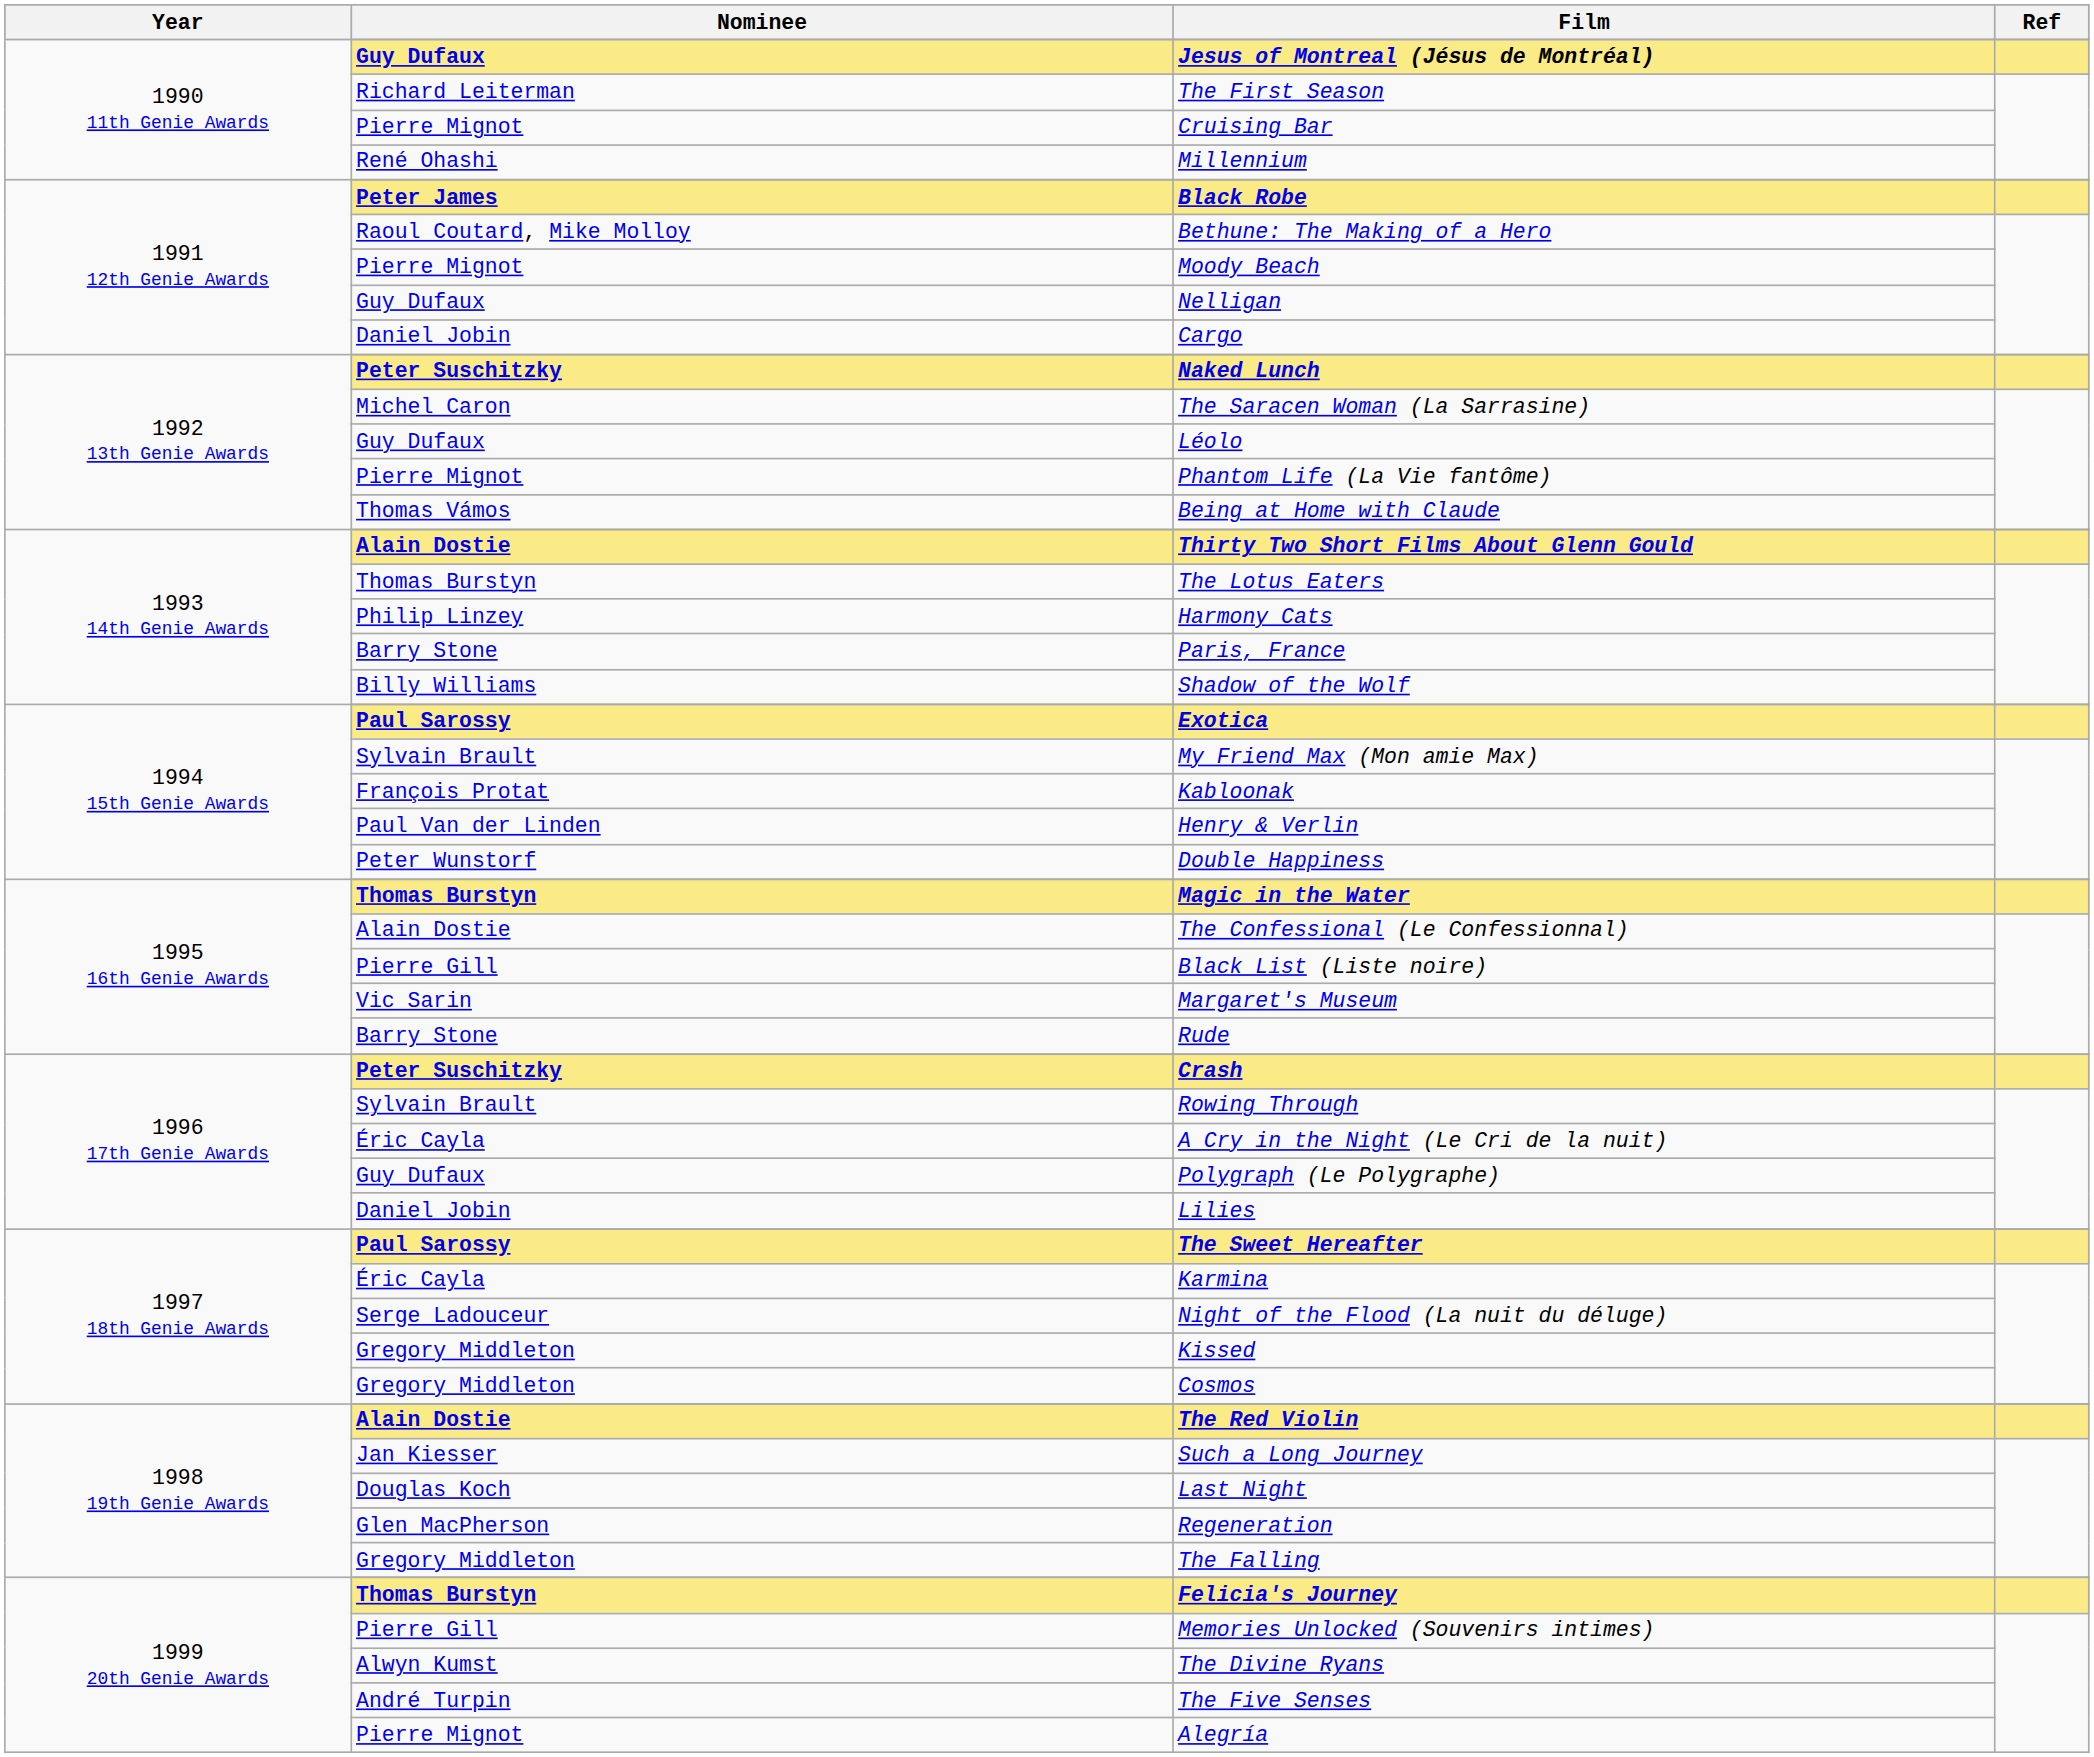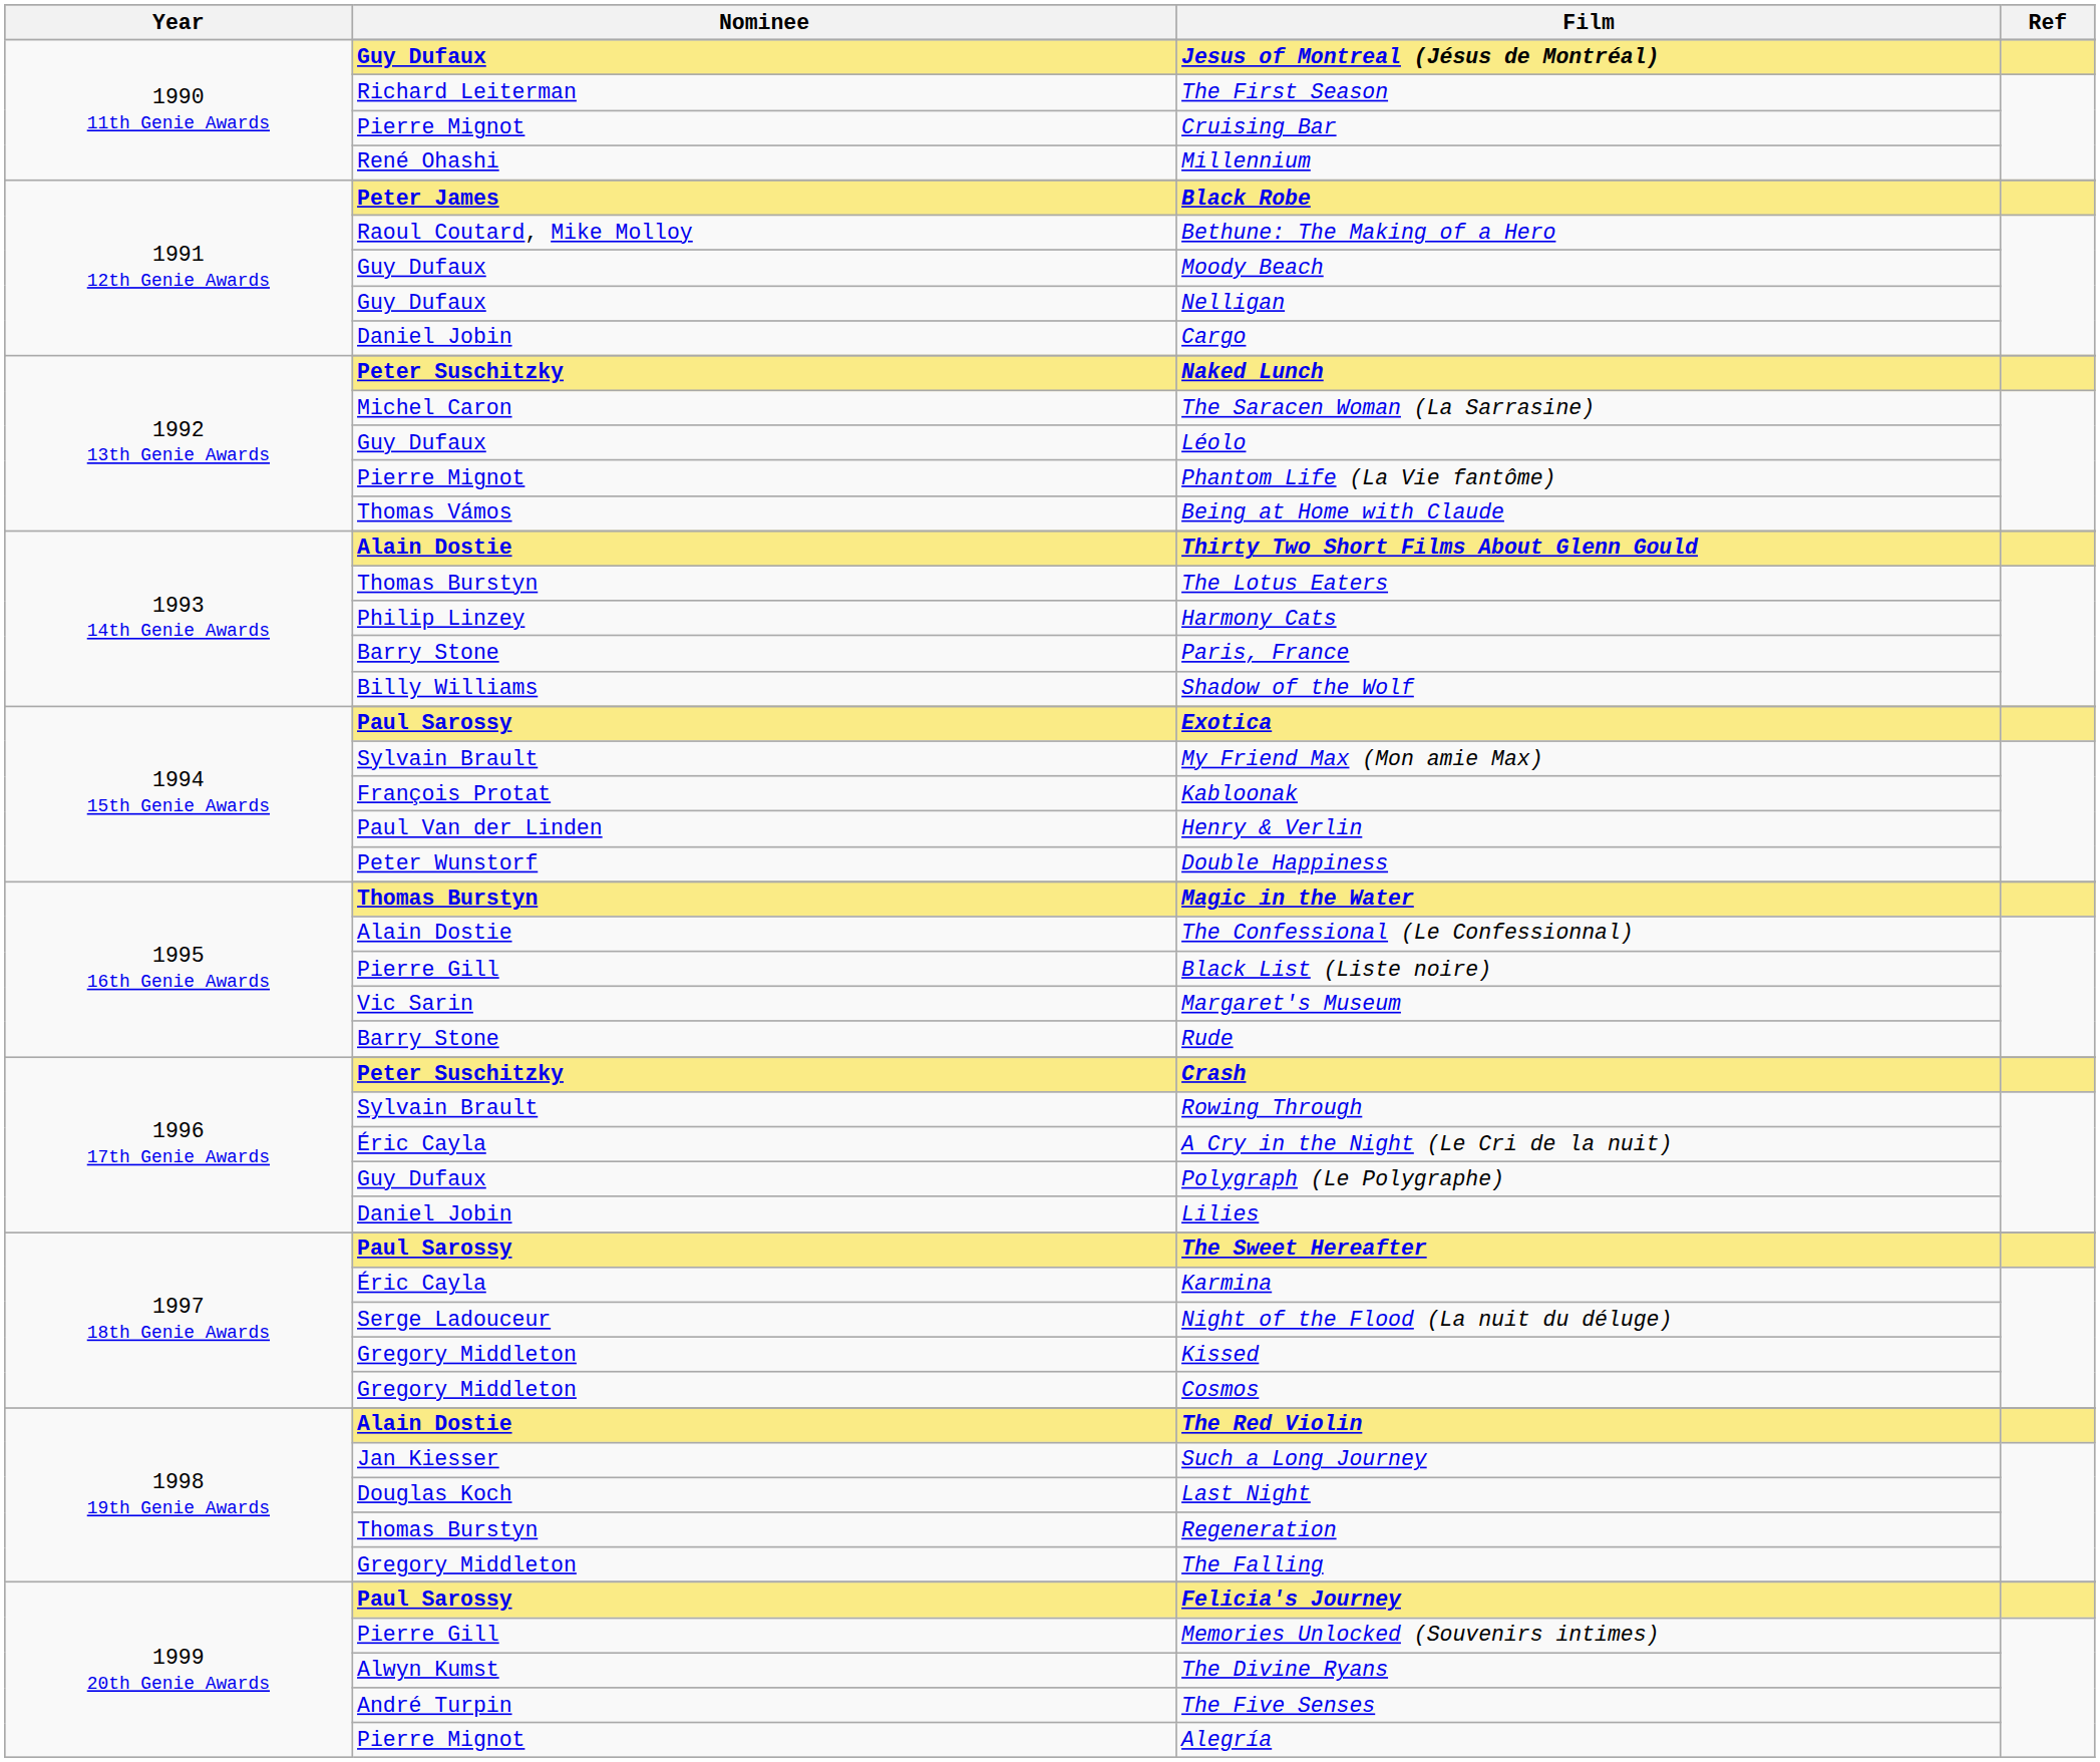 <table class="wikitable" style="width:100%;">
 <tr style="background:#bebebe;">
 <th style="width:8%;">Year</th>
 <th style="width:19%;">Nominee</th>
 <th style="width:19%;">Film</th>
 <th style="width:2%;">Ref</th>
 </tr>
 <tr>
 <td rowspan="5" align="center">1990 <br> <small><a href='#'>11th Genie Awards</a></small></td>
 </tr>
 <tr style="background:#FAEB86;">
 <td><strong><a href='#'>Guy Dufaux</a></strong></td>
 <td><strong><em><a href='#'>Jesus of Montreal</a> (Jésus de Montréal)</em></strong></td>
 <td></td>
 </tr>
 <tr>
 <td><a href='#'>Richard Leiterman</a></td>
 <td><em><a href='#'>The First Season</a></em></td>
 <td rowspan=3></td>
 </tr>
 <tr>
 <td><a href='#'>Pierre Mignot</a></td>
 <td><em><a href='#'>Cruising Bar</a></em></td>
 </tr>
 <tr>
 <td><a href='#'>René Ohashi</a></td>
 <td><em><a href='#'>Millennium</a></em></td>
 </tr>
 <tr>
 <td rowspan="6" align="center">1991 <br> <small><a href='#'>12th Genie Awards</a></small></td>
 </tr>
 <tr style="background:#FAEB86;">
 <td><strong><a href='#'>Peter James</a></strong></td>
 <td><strong><em><a href='#'>Black Robe</a></em></strong></td>
 <td></td>
 </tr>
 <tr>
 <td><a href='#'>Raoul Coutard</a>, <a href='#'>Mike Molloy</a></td>
 <td><em><a href='#'>Bethune: The Making of a Hero</a></em></td>
 <td rowspan=4></td>
 </tr>
 <tr>
-<td><a href='#'>Pierre Mignot</a></td>
+<td><a href='#'>Guy Dufaux</a></td>
 <td><em><a href='#'>Moody Beach</a></em></td>
 </tr>
 <tr>
 <td><a href='#'>Guy Dufaux</a></td>
 <td><em><a href='#'>Nelligan</a></em></td>
 </tr>
 <tr>
 <td><a href='#'>Daniel Jobin</a></td>
 <td><em><a href='#'>Cargo</a></em></td>
 </tr>
 <tr>
 <td rowspan="6" align="center">1992 <br> <small><a href='#'>13th Genie Awards</a></small></td>
 </tr>
 <tr style="background:#FAEB86;">
 <td><strong><a href='#'>Peter Suschitzky</a></strong></td>
 <td><strong><em><a href='#'>Naked Lunch</a></em></strong></td>
 <td></td>
 </tr>
 <tr>
 <td><a href='#'>Michel Caron</a></td>
 <td><em><a href='#'>The Saracen Woman</a> (La Sarrasine)</em></td>
 <td rowspan=4></td>
 </tr>
 <tr>
 <td><a href='#'>Guy Dufaux</a></td>
 <td><em><a href='#'>Léolo</a></em></td>
 </tr>
 <tr>
 <td><a href='#'>Pierre Mignot</a></td>
 <td><em><a href='#'>Phantom Life</a> (La Vie fantôme)</em></td>
 </tr>
 <tr>
 <td><a href='#'>Thomas Vámos</a></td>
 <td><em><a href='#'>Being at Home with Claude</a></em></td>
 </tr>
 <tr>
 <td rowspan="6" align="center">1993 <br> <small><a href='#'>14th Genie Awards</a></small></td>
 </tr>
 <tr style="background:#FAEB86;">
 <td><strong><a href='#'>Alain Dostie</a></strong></td>
 <td><strong><em><a href='#'>Thirty Two Short Films About Glenn Gould</a></em></strong></td>
 <td></td>
 </tr>
 <tr>
 <td><a href='#'>Thomas Burstyn</a></td>
 <td><em><a href='#'>The Lotus Eaters</a></em></td>
 <td rowspan=4></td>
 </tr>
 <tr>
 <td><a href='#'>Philip Linzey</a></td>
 <td><em><a href='#'>Harmony Cats</a></em></td>
 </tr>
 <tr>
 <td><a href='#'>Barry Stone</a></td>
 <td><em><a href='#'>Paris, France</a></em></td>
 </tr>
 <tr>
 <td><a href='#'>Billy Williams</a></td>
 <td><em><a href='#'>Shadow of the Wolf</a></em></td>
 </tr>
 <tr>
 <td rowspan="6" align="center">1994 <br> <small><a href='#'>15th Genie Awards</a></small></td>
 </tr>
 <tr style="background:#FAEB86;">
 <td><strong><a href='#'>Paul Sarossy</a></strong></td>
 <td><strong><em><a href='#'>Exotica</a></em></strong></td>
 <td></td>
 </tr>
 <tr>
 <td><a href='#'>Sylvain Brault</a></td>
 <td><em><a href='#'>My Friend Max</a> (Mon amie Max)</em></td>
 <td rowspan=4></td>
 </tr>
 <tr>
 <td><a href='#'>François Protat</a></td>
 <td><em><a href='#'>Kabloonak</a></em></td>
 </tr>
 <tr>
 <td><a href='#'>Paul Van der Linden</a></td>
 <td><em><a href='#'>Henry & Verlin</a></em></td>
 </tr>
 <tr>
 <td><a href='#'>Peter Wunstorf</a></td>
 <td><em><a href='#'>Double Happiness</a></em></td>
 </tr>
 <tr>
 <td rowspan="6" align="center">1995 <br> <small><a href='#'>16th Genie Awards</a></small></td>
 </tr>
 <tr style="background:#FAEB86;">
 <td><strong><a href='#'>Thomas Burstyn</a></strong></td>
 <td><strong><em><a href='#'>Magic in the Water</a></em></strong></td>
 <td></td>
 </tr>
 <tr>
 <td><a href='#'>Alain Dostie</a></td>
 <td><em><a href='#'>The Confessional</a> (Le Confessionnal)</em></td>
 <td rowspan=4></td>
 </tr>
 <tr>
 <td><a href='#'>Pierre Gill</a></td>
 <td><em><a href='#'>Black List</a> (Liste noire)</em></td>
 </tr>
 <tr>
 <td><a href='#'>Vic Sarin</a></td>
 <td><em><a href='#'>Margaret's Museum</a></em></td>
 </tr>
 <tr>
 <td><a href='#'>Barry Stone</a></td>
 <td><em><a href='#'>Rude</a></em></td>
 </tr>
 <tr>
 <td rowspan="6" align="center">1996 <br> <small><a href='#'>17th Genie Awards</a></small></td>
 </tr>
 <tr style="background:#FAEB86;">
 <td><strong><a href='#'>Peter Suschitzky</a></strong></td>
 <td><strong><em><a href='#'>Crash</a></em></strong></td>
 <td></td>
 </tr>
 <tr>
 <td><a href='#'>Sylvain Brault</a></td>
 <td><em><a href='#'>Rowing Through</a></em></td>
 <td rowspan=4></td>
 </tr>
 <tr>
 <td><a href='#'>Éric Cayla</a></td>
 <td><em><a href='#'>A Cry in the Night</a> (Le Cri de la nuit)</em></td>
 </tr>
 <tr>
 <td><a href='#'>Guy Dufaux</a></td>
 <td><em><a href='#'>Polygraph</a> (Le Polygraphe)</em></td>
 </tr>
 <tr>
 <td><a href='#'>Daniel Jobin</a></td>
 <td><em><a href='#'>Lilies</a></em></td>
 </tr>
 <tr>
 <td rowspan="6" align="center">1997 <br> <small><a href='#'>18th Genie Awards</a></small></td>
 </tr>
 <tr style="background:#FAEB86;">
 <td><strong><a href='#'>Paul Sarossy</a></strong></td>
 <td><strong><em><a href='#'>The Sweet Hereafter</a></em></strong></td>
 <td></td>
 </tr>
 <tr>
 <td><a href='#'>Éric Cayla</a></td>
 <td><em><a href='#'>Karmina</a></em></td>
 <td rowspan=4></td>
 </tr>
 <tr>
 <td><a href='#'>Serge Ladouceur</a></td>
 <td><em><a href='#'>Night of the Flood</a> (La nuit du déluge)</em></td>
 </tr>
 <tr>
 <td><a href='#'>Gregory Middleton</a></td>
 <td><em><a href='#'>Kissed</a></em></td>
 </tr>
 <tr>
 <td><a href='#'>Gregory Middleton</a></td>
 <td><em><a href='#'>Cosmos</a></em></td>
 </tr>
 <tr>
 <td rowspan="6" align="center">1998 <br> <small><a href='#'>19th Genie Awards</a></small></td>
 </tr>
 <tr style="background:#FAEB86;">
 <td><strong><a href='#'>Alain Dostie</a></strong></td>
 <td><strong><em><a href='#'>The Red Violin</a></em></strong></td>
 <td></td>
 </tr>
 <tr>
 <td><a href='#'>Jan Kiesser</a></td>
 <td><em><a href='#'>Such a Long Journey</a></em></td>
 <td rowspan=4></td>
 </tr>
 <tr>
 <td><a href='#'>Douglas Koch</a></td>
 <td><em><a href='#'>Last Night</a></em></td>
 </tr>
 <tr>
-<td><a href='#'>Glen MacPherson</a></td>
+<td><a href='#'>Thomas Burstyn</a></td>
 <td><em><a href='#'>Regeneration</a></em></td>
 </tr>
 <tr>
 <td><a href='#'>Gregory Middleton</a></td>
 <td><em><a href='#'>The Falling</a></em></td>
 </tr>
 <tr>
 <td rowspan="6" align="center">1999<br> <small><a href='#'>20th Genie Awards</a></small></td>
 </tr>
 <tr style="background:#FAEB86;">
-<td><strong><a href='#'>Thomas Burstyn</a></strong></td>
+<td><strong><a href='#'>Paul Sarossy</a></strong></td>
 <td><strong><em><a href='#'>Felicia's Journey</a></em></strong></td>
 <td></td>
 </tr>
 <tr>
 <td><a href='#'>Pierre Gill</a></td>
 <td><em><a href='#'>Memories Unlocked</a> (Souvenirs intimes)</em></td>
 <td rowspan=4></td>
 </tr>
 <tr>
 <td><a href='#'>Alwyn Kumst</a></td>
 <td><em><a href='#'>The Divine Ryans</a></em></td>
 </tr>
 <tr>
 <td><a href='#'>André Turpin</a></td>
 <td><em><a href='#'>The Five Senses</a></em></td>
 </tr>
 <tr>
 <td><a href='#'>Pierre Mignot</a></td>
 <td><em><a href='#'>Alegría</a></em></td>
 </tr>
 </table>
